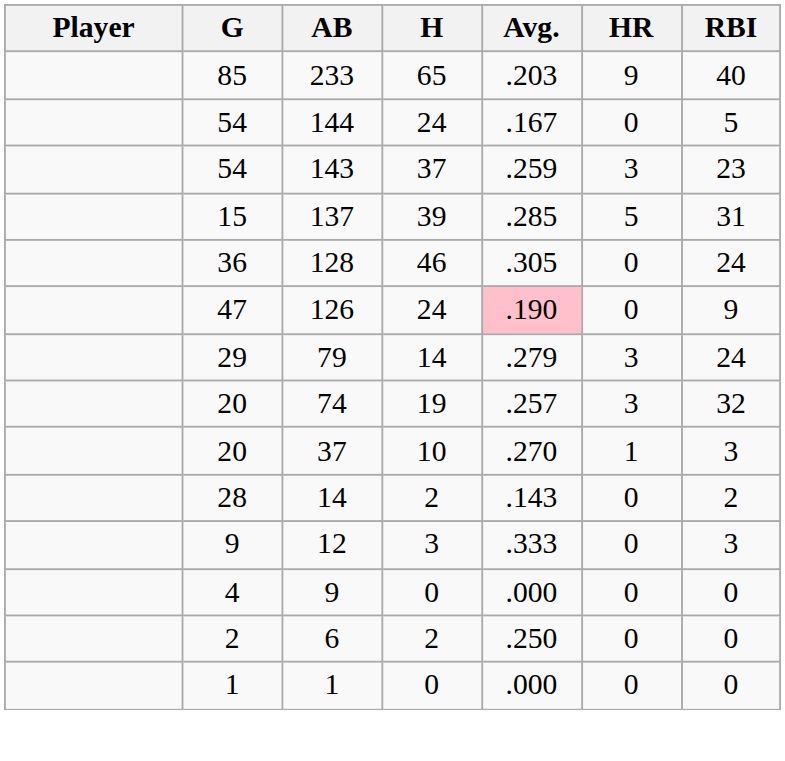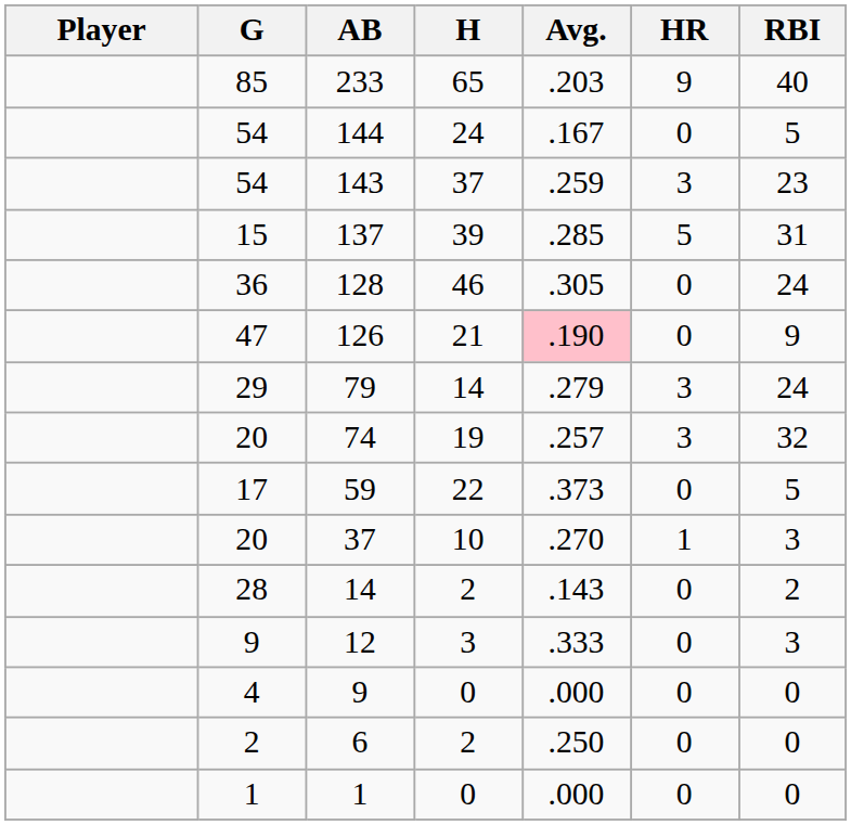 <table class="wikitable sortable">
 <tr>
 <th bgcolor="#DDDDFF" width="16%">Player</th>
 <th bgcolor="#DDDDFF" width="9%">G</th>
 <th bgcolor="#DDDDFF" width="9%">AB</th>
 <th bgcolor="#DDDDFF" width="9%">H</th>
 <th bgcolor="#DDDDFF" width="9%">Avg.</th>
 <th bgcolor="#DDDDFF" width="9%">HR</th>
 <th bgcolor="#DDDDFF" width="9%">RBI</th>
 </tr>
 <tr align="center">
 <td></td>
 <td>85</td>
 <td>233</td>
 <td>65</td>
 <td>.203</td>
 <td>9</td>
 <td>40</td>
 </tr>
 <tr align=center>
 <td></td>
 <td>54</td>
 <td>144</td>
 <td>24</td>
 <td>.167</td>
 <td>0</td>
 <td>5</td>
 </tr>
 <tr align=center>
 <td></td>
 <td>54</td>
 <td>143</td>
 <td>37</td>
 <td>.259</td>
 <td>3</td>
 <td>23</td>
 </tr>
 <tr align=center>
 <td></td>
 <td>15</td>
 <td>137</td>
 <td>39</td>
 <td>.285</td>
 <td>5</td>
 <td>31</td>
 </tr>
 <tr align=center>
 <td></td>
 <td>36</td>
 <td>128</td>
 <td>46</td>
 <td>.305</td>
 <td>0</td>
 <td>24</td>
 </tr>
 <tr align="center">
 <td></td>
 <td>47</td>
 <td>126</td>
-<td>24</td>
+<td>21</td>
 <td style="background: pink;">.190</td>
 <td>0</td>
 <td>9</td>
 </tr>
 <tr align=center>
 <td></td>
 <td>29</td>
 <td>79</td>
 <td>14</td>
 <td>.279</td>
 <td>3</td>
 <td>24</td>
 </tr>
 <tr align=center>
 <td></td>
 <td>20</td>
 <td>74</td>
 <td>19</td>
 <td>.257</td>
 <td>3</td>
 <td>32</td>
+</tr>
+<tr align=center>
+<td></td>
+<td>17</td>
+<td>59</td>
+<td>22</td>
+<td>.373</td>
+<td>0</td>
+<td>5</td>
 </tr>
 <tr align=center>
 <td></td>
 <td>20</td>
 <td>37</td>
 <td>10</td>
 <td>.270</td>
 <td>1</td>
 <td>3</td>
 </tr>
 <tr align=center>
 <td></td>
 <td>28</td>
 <td>14</td>
 <td>2</td>
 <td>.143</td>
 <td>0</td>
 <td>2</td>
 </tr>
 <tr align=center>
 <td></td>
 <td>9</td>
 <td>12</td>
 <td>3</td>
 <td>.333</td>
 <td>0</td>
 <td>3</td>
 </tr>
 <tr align=center>
 <td></td>
 <td>4</td>
 <td>9</td>
 <td>0</td>
 <td>.000</td>
 <td>0</td>
 <td>0</td>
 </tr>
 <tr align="center">
 <td></td>
 <td>2</td>
 <td>6</td>
 <td>2</td>
 <td>.250</td>
 <td>0</td>
 <td>0</td>
 </tr>
 <tr align=center>
 <td></td>
 <td>1</td>
 <td>1</td>
 <td>0</td>
 <td>.000</td>
 <td>0</td>
 <td>0</td>
 </tr>
 </table>
